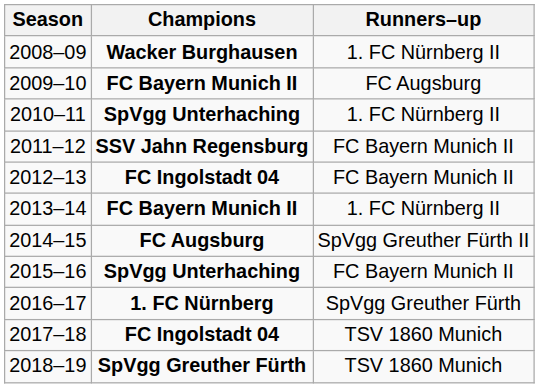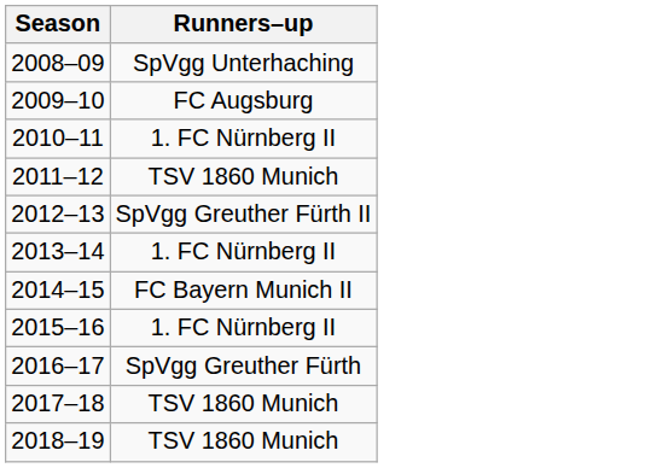 <table class="wikitable">
 <tr>
 <th>Season</th>
-<th>Champions</th>
 <th>Runners–up</th>
 </tr>
 <tr align="center">
 <td>2008–09</td>
-<td><strong>Wacker Burghausen</strong></td>
-<td>1. FC Nürnberg II</td>
+<td>SpVgg Unterhaching</td>
 </tr>
 <tr align="center">
 <td>2009–10</td>
-<td><strong>FC Bayern Munich II</strong></td>
 <td>FC Augsburg</td>
 </tr>
 <tr align="center">
 <td>2010–11</td>
-<td><strong>SpVgg Unterhaching</strong></td>
 <td>1. FC Nürnberg II</td>
 </tr>
 <tr align="center">
 <td>2011–12</td>
-<td><strong>SSV Jahn Regensburg</strong></td>
-<td>FC Bayern Munich II</td>
+<td>TSV 1860 Munich</td>
 </tr>
 <tr align="center">
 <td>2012–13</td>
-<td><strong>FC Ingolstadt 04</strong></td>
-<td>FC Bayern Munich II</td>
+<td>SpVgg Greuther Fürth II</td>
 </tr>
 <tr align="center">
 <td>2013–14</td>
-<td><strong>FC Bayern Munich II</strong></td>
 <td>1. FC Nürnberg II</td>
 </tr>
 <tr align="center">
 <td>2014–15</td>
-<td><strong>FC Augsburg</strong></td>
-<td>SpVgg Greuther Fürth II</td>
+<td>FC Bayern Munich II</td>
 </tr>
 <tr align="center">
 <td>2015–16</td>
-<td><strong>SpVgg Unterhaching</strong></td>
-<td>FC Bayern Munich II</td>
+<td>1. FC Nürnberg II</td>
 </tr>
 <tr align="center">
 <td>2016–17</td>
-<td><strong>1. FC Nürnberg</strong></td>
 <td>SpVgg Greuther Fürth</td>
 </tr>
 <tr align="center">
 <td>2017–18</td>
-<td><strong>FC Ingolstadt 04</strong></td>
 <td>TSV 1860 Munich</td>
 </tr>
 <tr align="center">
 <td>2018–19</td>
-<td><strong>SpVgg Greuther Fürth</strong></td>
 <td>TSV 1860 Munich</td>
 </tr>
 </table>
